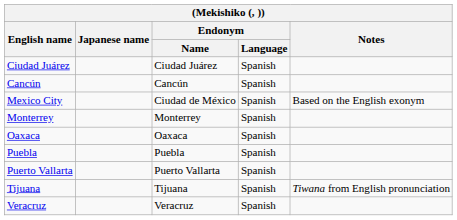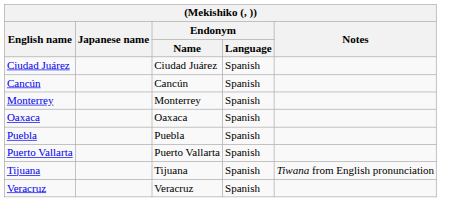 <table class="wikitable sortable">
 <tr>
 <th colspan="5"> (Mekishiko (, ))</th>
 </tr>
 <tr>
 <th rowspan="2">English name</th>
 <th rowspan="2">Japanese name</th>
 <th colspan="2">Endonym</th>
 <th rowspan="2">Notes</th>
 </tr>
 <tr>
 <th>Name</th>
 <th>Language</th>
 </tr>
 <tr>
 <td><a href='#'>Ciudad Juárez</a></td>
 <td></td>
 <td>Ciudad Juárez</td>
 <td>Spanish</td>
 <td></td>
 </tr>
 <tr>
 <td><a href='#'>Cancún</a></td>
 <td></td>
 <td>Cancún</td>
 <td>Spanish</td>
 <td></td>
-</tr>
-<tr>
-<td><a href='#'>Mexico City</a></td>
-<td></td>
-<td>Ciudad de México</td>
-<td>Spanish</td>
-<td>Based on the English exonym</td>
 </tr>
 <tr>
 <td><a href='#'>Monterrey</a></td>
 <td></td>
 <td>Monterrey</td>
 <td>Spanish</td>
 <td></td>
 </tr>
 <tr>
 <td><a href='#'>Oaxaca</a></td>
 <td></td>
 <td>Oaxaca</td>
 <td>Spanish</td>
 <td></td>
 </tr>
 <tr>
 <td><a href='#'>Puebla</a></td>
 <td></td>
 <td>Puebla</td>
 <td>Spanish</td>
 <td></td>
 </tr>
 <tr>
 <td><a href='#'>Puerto Vallarta</a></td>
 <td></td>
 <td>Puerto Vallarta</td>
 <td>Spanish</td>
 <td></td>
 </tr>
 <tr>
 <td><a href='#'>Tijuana</a></td>
 <td><br></td>
 <td>Tijuana</td>
 <td>Spanish</td>
 <td><em>Tiwana</em> from English pronunciation</td>
 </tr>
 <tr>
 <td><a href='#'>Veracruz</a></td>
 <td></td>
 <td>Veracruz</td>
 <td>Spanish</td>
 <td></td>
 </tr>
 </table>
